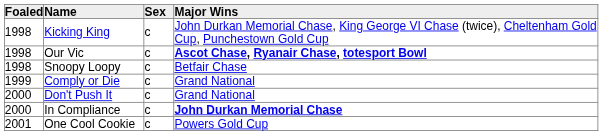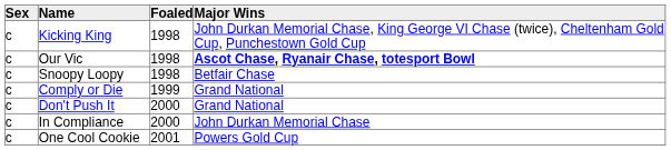 <table border="1" cellpadding="0" style="border-collapse: collapse; font-size:90%">
 <tr style="background:#eee;">
+<td style="width:35px;"><strong>Sex</strong></td>
+<td style="width:120px;"><strong>Name</strong></td>
 <td style="width:35px;"><strong>Foaled</strong></td>
-<td style="width:120px;"><strong>Name</strong></td>
-<td style="width:35px;"><strong>Sex</strong></td>
 <td style="width:510px;"><strong>Major Wins</strong></td>
 </tr>
 <tr>
+<td>c</td>
+<td><a href='#'>Kicking King</a></td>
 <td>1998</td>
-<td><a href='#'>Kicking King</a></td>
-<td>c</td>
 <td><a href='#'>John Durkan Memorial Chase</a>, <a href='#'>King George VI Chase</a> (twice), <a href='#'>Cheltenham Gold Cup</a>, <a href='#'>Punchestown Gold Cup</a></td>
 </tr>
 <tr>
+<td>c</td>
+<td>Our Vic</td>
 <td>1998</td>
-<td>Our Vic</td>
-<td>c</td>
 <td><strong><a href='#'>Ascot Chase</a>, <a href='#'>Ryanair Chase</a>, <a href='#'>totesport Bowl</a></strong></td>
 </tr>
 <tr>
+<td>c</td>
+<td>Snoopy Loopy</td>
 <td>1998</td>
-<td>Snoopy Loopy</td>
-<td>c</td>
 <td><a href='#'>Betfair Chase</a></td>
 </tr>
 <tr>
+<td>c</td>
+<td><a href='#'>Comply or Die</a></td>
 <td>1999</td>
-<td><a href='#'>Comply or Die</a></td>
-<td>c</td>
 <td><a href='#'>Grand National</a></td>
 </tr>
 <tr>
+<td>c</td>
+<td><a href='#'>Don't Push It</a></td>
 <td>2000</td>
-<td><a href='#'>Don't Push It</a></td>
-<td>c</td>
 <td><a href='#'>Grand National</a></td>
 </tr>
 <tr>
+<td>c</td>
+<td>In Compliance</td>
 <td>2000</td>
-<td>In Compliance</td>
-<td>c</td>
-<td><strong><a href='#'>John Durkan Memorial Chase</a></strong></td>
+<td><a href='#'>John Durkan Memorial Chase</a></td>
 </tr>
 <tr>
+<td>c</td>
+<td>One Cool Cookie</td>
 <td>2001</td>
-<td>One Cool Cookie</td>
-<td>c</td>
 <td><a href='#'>Powers Gold Cup</a></td>
 </tr>
 </table>
